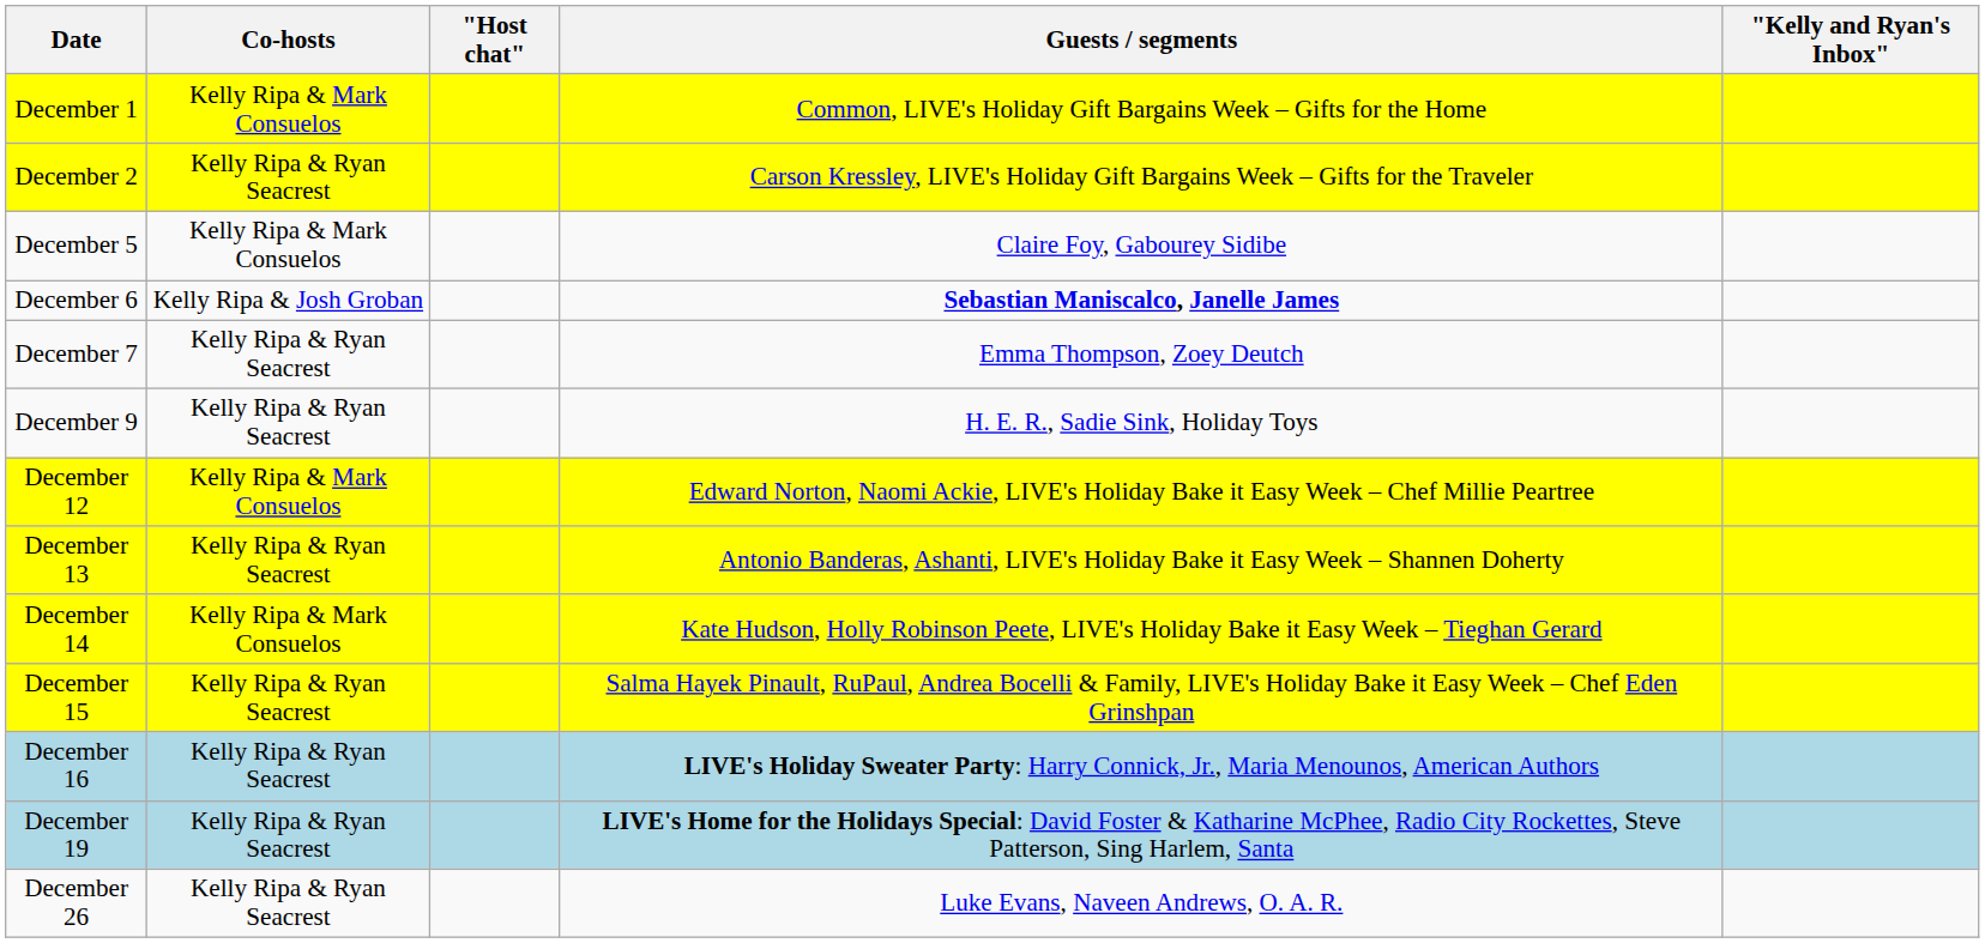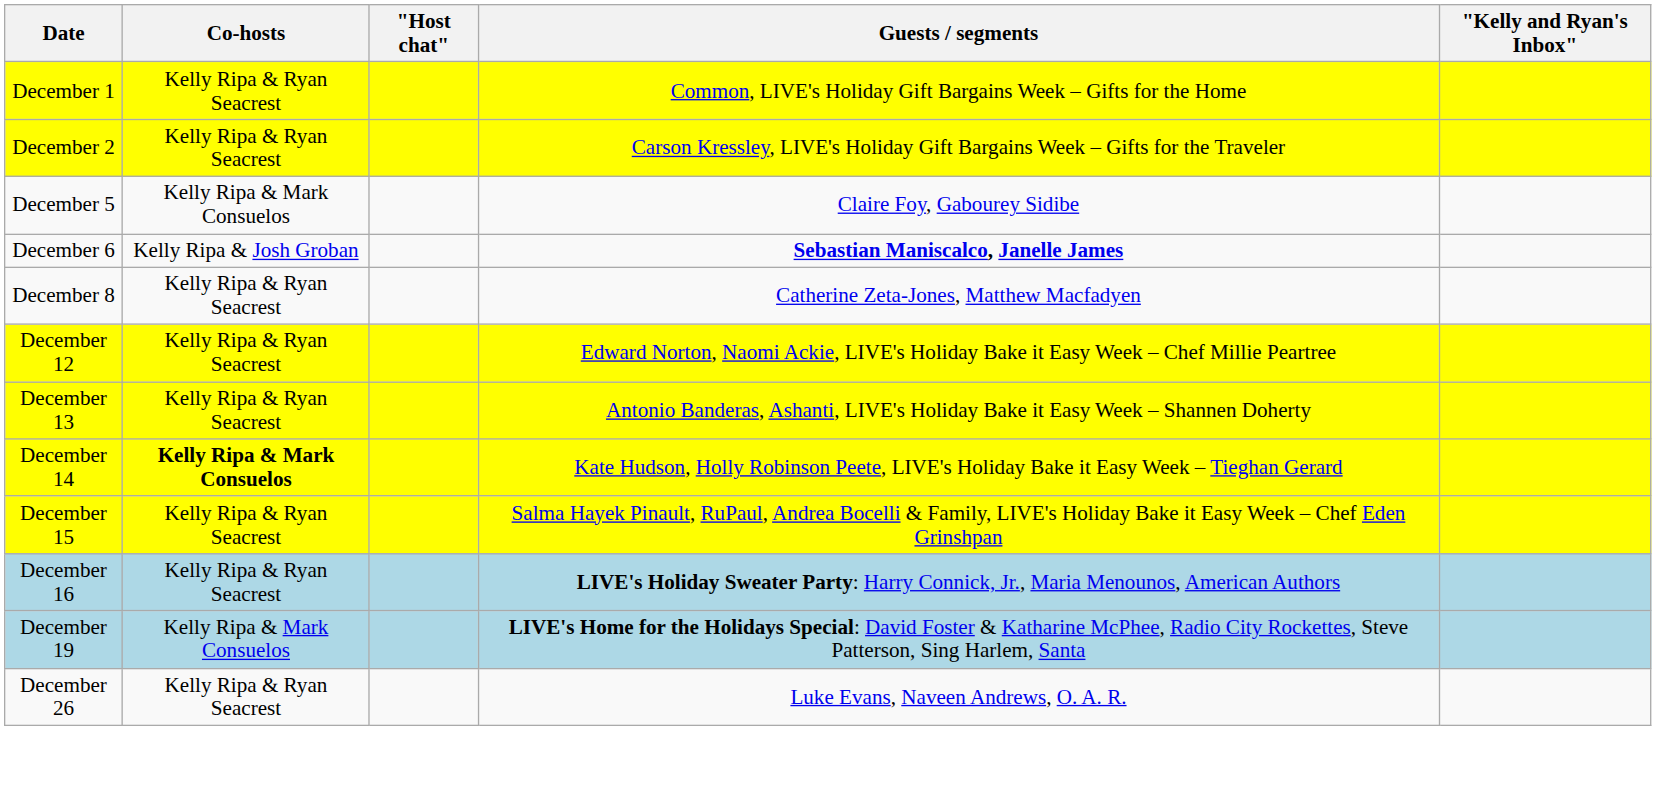 <table class="wikitable sortable" style="text-align:center;">
 <tr>
 <th>Date</th>
 <th>Co-hosts</th>
 <th>"Host chat"</th>
 <th>Guests / segments</th>
 <th>"Kelly and Ryan's Inbox"</th>
 </tr>
 <tr style="background:yellow;">
 <td>December 1</td>
-<td>Kelly Ripa & <a href='#'>Mark Consuelos</a></td>
+<td>Kelly Ripa & Ryan Seacrest</td>
 <td></td>
 <td><a href='#'>Common</a>, LIVE's Holiday Gift Bargains Week – Gifts for the Home</td>
 <td></td>
 </tr>
 <tr style="background:yellow;">
 <td>December 2</td>
 <td>Kelly Ripa & Ryan Seacrest</td>
 <td></td>
 <td><a href='#'>Carson Kressley</a>, LIVE's Holiday Gift Bargains Week – Gifts for the Traveler</td>
 <td></td>
 </tr>
 <tr>
 <td>December 5</td>
 <td>Kelly Ripa & Mark Consuelos</td>
 <td></td>
 <td><a href='#'>Claire Foy</a>, <a href='#'>Gabourey Sidibe</a></td>
 <td></td>
 </tr>
 <tr>
 <td>December 6</td>
 <td>Kelly Ripa & <a href='#'>Josh Groban</a></td>
 <td></td>
 <td><strong><a href='#'>Sebastian Maniscalco</a>, <a href='#'>Janelle James</a></strong></td>
 <td></td>
 </tr>
 <tr>
-<td>December 7</td>
+<td>December 8</td>
 <td>Kelly Ripa & Ryan Seacrest</td>
 <td></td>
-<td><a href='#'>Emma Thompson</a>, <a href='#'>Zoey Deutch</a></td>
-<td></td>
-</tr>
-<tr>
-<td>December 9</td>
-<td>Kelly Ripa & Ryan Seacrest</td>
-<td></td>
-<td><a href='#'>H. E. R.</a>, <a href='#'>Sadie Sink</a>, Holiday Toys</td>
+<td><a href='#'>Catherine Zeta-Jones</a>, <a href='#'>Matthew Macfadyen</a></td>
 <td></td>
 </tr>
 <tr style="background:yellow;">
 <td>December 12</td>
-<td>Kelly Ripa & <a href='#'>Mark Consuelos</a></td>
+<td>Kelly Ripa & Ryan Seacrest</td>
 <td></td>
 <td><a href='#'>Edward Norton</a>, <a href='#'>Naomi Ackie</a>, LIVE's Holiday Bake it Easy Week – Chef Millie Peartree</td>
 <td></td>
 </tr>
 <tr style="background:yellow;">
 <td>December 13</td>
 <td>Kelly Ripa & Ryan Seacrest</td>
 <td></td>
 <td><a href='#'>Antonio Banderas</a>, <a href='#'>Ashanti</a>, LIVE's Holiday Bake it Easy Week – Shannen Doherty</td>
 <td></td>
 </tr>
 <tr style="background:yellow;">
 <td>December 14</td>
-<td>Kelly Ripa & Mark Consuelos</td>
+<td><strong>Kelly Ripa & Mark Consuelos</strong></td>
 <td></td>
 <td><a href='#'>Kate Hudson</a>, <a href='#'>Holly Robinson Peete</a>, LIVE's Holiday Bake it Easy Week – <a href='#'>Tieghan Gerard</a></td>
 <td></td>
 </tr>
 <tr style="background:yellow;">
 <td>December 15</td>
 <td>Kelly Ripa & Ryan Seacrest</td>
 <td></td>
 <td><a href='#'>Salma Hayek Pinault</a>, <a href='#'>RuPaul</a>, <a href='#'>Andrea Bocelli</a> & Family, LIVE's Holiday Bake it Easy Week – Chef <a href='#'>Eden Grinshpan</a></td>
 <td></td>
 </tr>
 <tr style="background:lightblue;">
 <td>December 16</td>
 <td>Kelly Ripa & Ryan Seacrest</td>
 <td></td>
 <td><strong>LIVE's Holiday Sweater Party</strong>: <a href='#'>Harry Connick, Jr.</a>, <a href='#'>Maria Menounos</a>, <a href='#'>American Authors</a></td>
 <td></td>
 </tr>
 <tr style="background:lightblue;">
 <td>December 19</td>
-<td>Kelly Ripa & Ryan Seacrest</td>
+<td>Kelly Ripa & <a href='#'>Mark Consuelos</a></td>
 <td></td>
 <td><strong>LIVE's Home for the Holidays Special</strong>: <a href='#'>David Foster</a> & <a href='#'>Katharine McPhee</a>, <a href='#'>Radio City Rockettes</a>, Steve Patterson, Sing Harlem, <a href='#'>Santa</a></td>
 <td></td>
 </tr>
 <tr>
 <td>December 26</td>
 <td>Kelly Ripa & Ryan Seacrest</td>
 <td></td>
 <td><a href='#'>Luke Evans</a>, <a href='#'>Naveen Andrews</a>, <a href='#'>O. A. R.</a></td>
 <td></td>
 </tr>
 </table>
